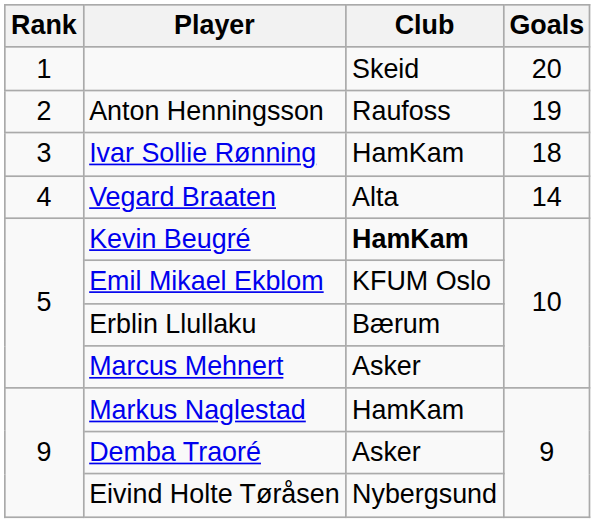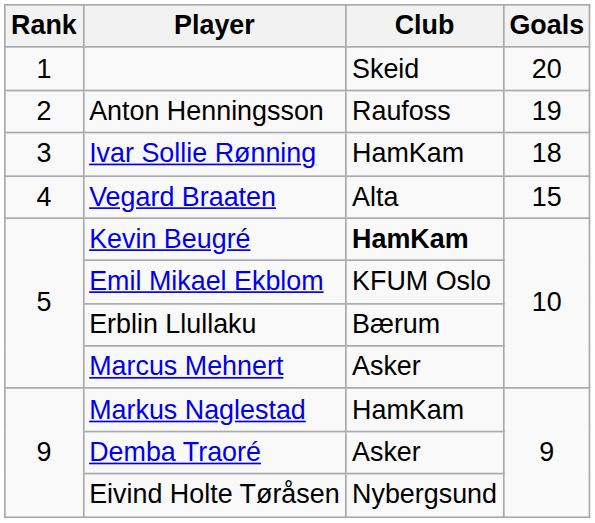 <table class="wikitable" style="text-align:center">
 <tr>
 <th>Rank</th>
 <th>Player</th>
 <th>Club</th>
 <th>Goals</th>
 </tr>
 <tr>
 <td rowspan="1">1</td>
 <td align="left">  </td>
 <td align="left">Skeid</td>
 <td rowspan="1">20</td>
 </tr>
 <tr>
 <td rowspan="1">2</td>
 <td align="left"> Anton Henningsson</td>
 <td align="left">Raufoss</td>
 <td rowspan="1">19</td>
 </tr>
 <tr>
 <td rowspan="1">3</td>
 <td align="left"> <a href='#'>Ivar Sollie Rønning</a></td>
 <td align="left">HamKam</td>
 <td rowspan="1">18</td>
 </tr>
 <tr>
 <td rowspan="1">4</td>
 <td align="left"> <a href='#'>Vegard Braaten</a></td>
 <td align="left">Alta</td>
-<td rowspan="1">14</td>
+<td rowspan="1">15</td>
 </tr>
 <tr>
 <td rowspan="4">5</td>
 <td align="left"> <a href='#'>Kevin Beugré</a></td>
 <td align="left"><strong>HamKam</strong></td>
 <td rowspan="4">10</td>
 </tr>
 <tr>
 <td align="left"> <a href='#'>Emil Mikael Ekblom</a></td>
 <td align="left">KFUM Oslo</td>
 </tr>
 <tr>
 <td align="left"> Erblin Llullaku</td>
 <td align="left">Bærum</td>
 </tr>
 <tr>
 <td align="left"> <a href='#'>Marcus Mehnert</a></td>
 <td align="left">Asker</td>
 </tr>
 <tr>
 <td rowspan="3">9</td>
 <td align="left"> <a href='#'>Markus Naglestad</a></td>
 <td align="left">HamKam</td>
 <td rowspan="3">9</td>
 </tr>
 <tr>
 <td align="left"> <a href='#'>Demba Traoré</a></td>
 <td align="left">Asker</td>
 </tr>
 <tr>
 <td align="left"> Eivind Holte Tøråsen</td>
 <td align="left">Nybergsund</td>
 </tr>
 </table>
